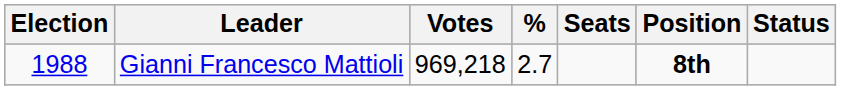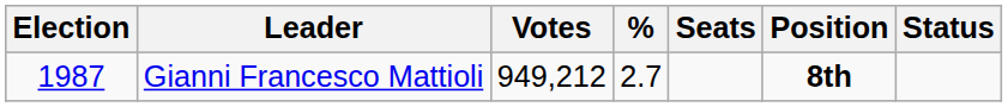 <table class="wikitable" style="text-align:center">
 <tr>
 <th>Election</th>
 <th>Leader</th>
 <th>Votes</th>
 <th>%</th>
 <th>Seats</th>
 <th>Position</th>
 <th>Status</th>
 </tr>
 <tr>
-<td><a href='#'>1988</a></td>
+<td><a href='#'>1987</a></td>
 <td><a href='#'>Gianni Francesco Mattioli</a></td>
-<td>969,218</td>
+<td>949,212</td>
 <td>2.7</td>
 <td></td>
 <td><strong>8th</strong></td>
 <td></td>
 </tr>
 </table>
